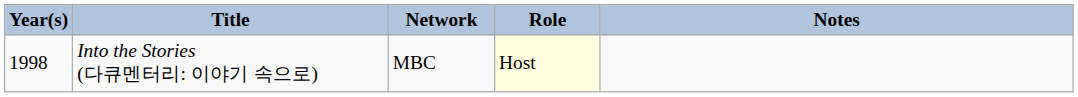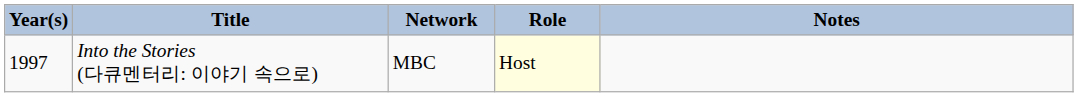 <table class="wikitable"  style="width:100%">
 <tr>
 <th style="background:#b0c4de; width:5%;">Year(s)</th>
 <th style="background:#b0c4de; width:30%;">Title</th>
 <th style="background:#b0c4de; width:10%;">Network</th>
 <th style="background:#b0c4de; width:10%;">Role</th>
 <th style="background:#b0c4de; width:45%;">Notes</th>
 </tr>
 <tr>
-<td>1998</td>
+<td>1997</td>
 <td><em>Into the Stories</em><br>(다큐멘터리: 이야기 속으로)</td>
 <td>MBC</td>
 <td style="background: lightyellow;">Host</td>
 <td></td>
 </tr>
 </table>
